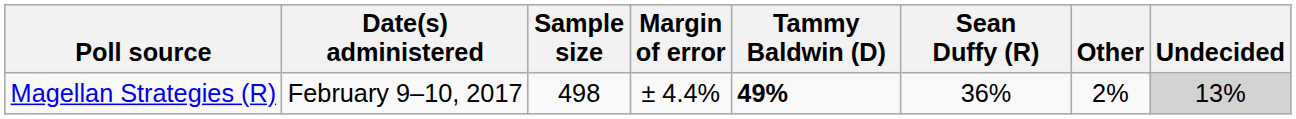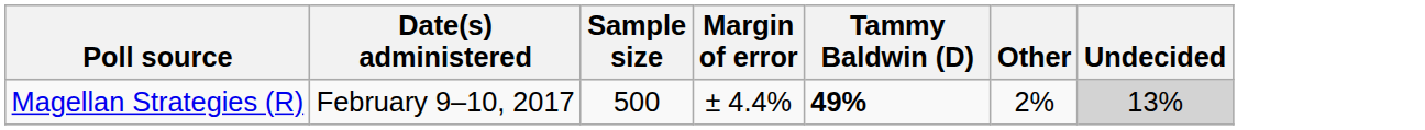 <table class="wikitable">
 <tr valign=bottom>
 <th>Poll source</th>
 <th>Date(s)<br>administered</th>
 <th>Sample<br>size</th>
 <th>Margin<br>of error</th>
 <th style="width:100px;">Tammy<br>Baldwin (D)</th>
-<th style="width:100px;">Sean<br>Duffy (R)</th>
 <th>Other</th>
 <th>Undecided</th>
 </tr>
 <tr>
 <td><a href='#'>Magellan Strategies (R)</a></td>
 <td align=center>February 9–10, 2017</td>
-<td align=center>498</td>
+<td align=center>500</td>
 <td align=center>± 4.4%</td>
 <td><strong>49%</strong></td>
-<td align=center>36%</td>
 <td align=center>2%</td>
 <td align=center style="background: lightgrey;">13%</td>
 </tr>
 </table>
